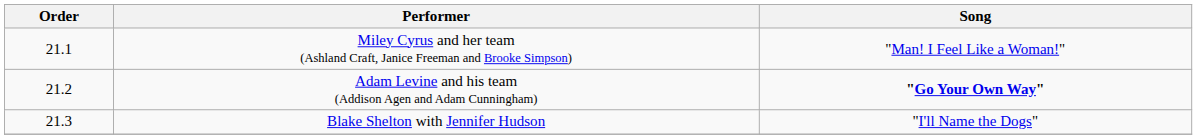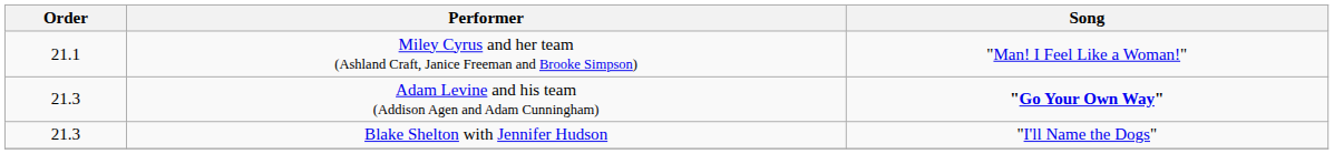 <table class="wikitable" style="text-align:center; width:100%">
 <tr>
 <th>Order</th>
 <th>Performer</th>
 <th>Song</th>
 </tr>
 <tr>
 <td>21.1</td>
 <td><a href='#'>Miley Cyrus</a> and her team <br><small>(Ashland Craft, Janice Freeman and <a href='#'>Brooke Simpson</a>) </small></td>
 <td>"<a href='#'>Man! I Feel Like a Woman!</a>"</td>
 </tr>
 <tr>
-<td>21.2</td>
+<td>21.3</td>
 <td><a href='#'>Adam Levine</a> and his team <br><small>(Addison Agen and Adam Cunningham)</small></td>
 <td><strong>"<a href='#'>Go Your Own Way</a>"</strong></td>
 </tr>
 <tr>
 <td>21.3</td>
 <td><a href='#'>Blake Shelton</a> with <a href='#'>Jennifer Hudson</a></td>
 <td>"<a href='#'>I'll Name the Dogs</a>"</td>
 </tr>
 <tr>
 </tr>
 </table>
